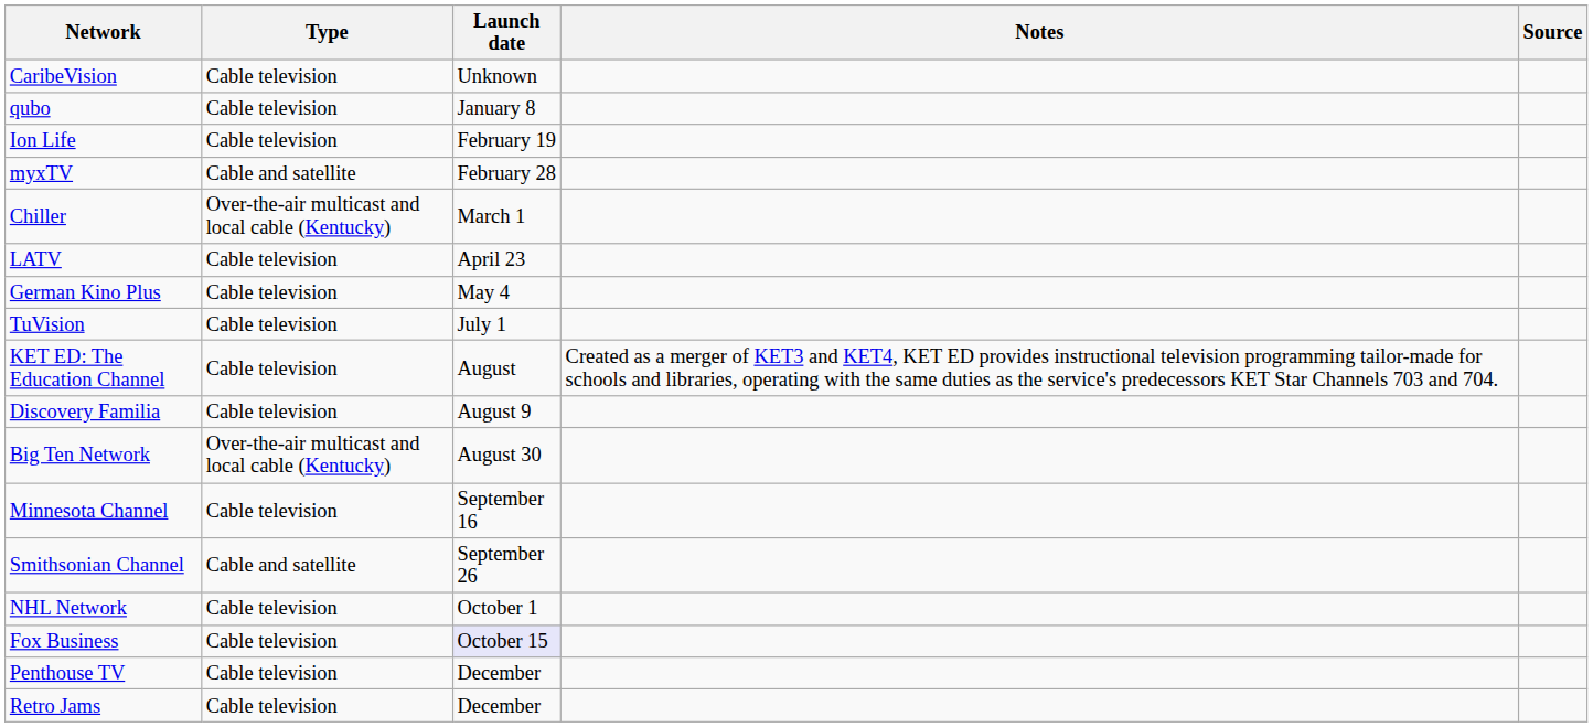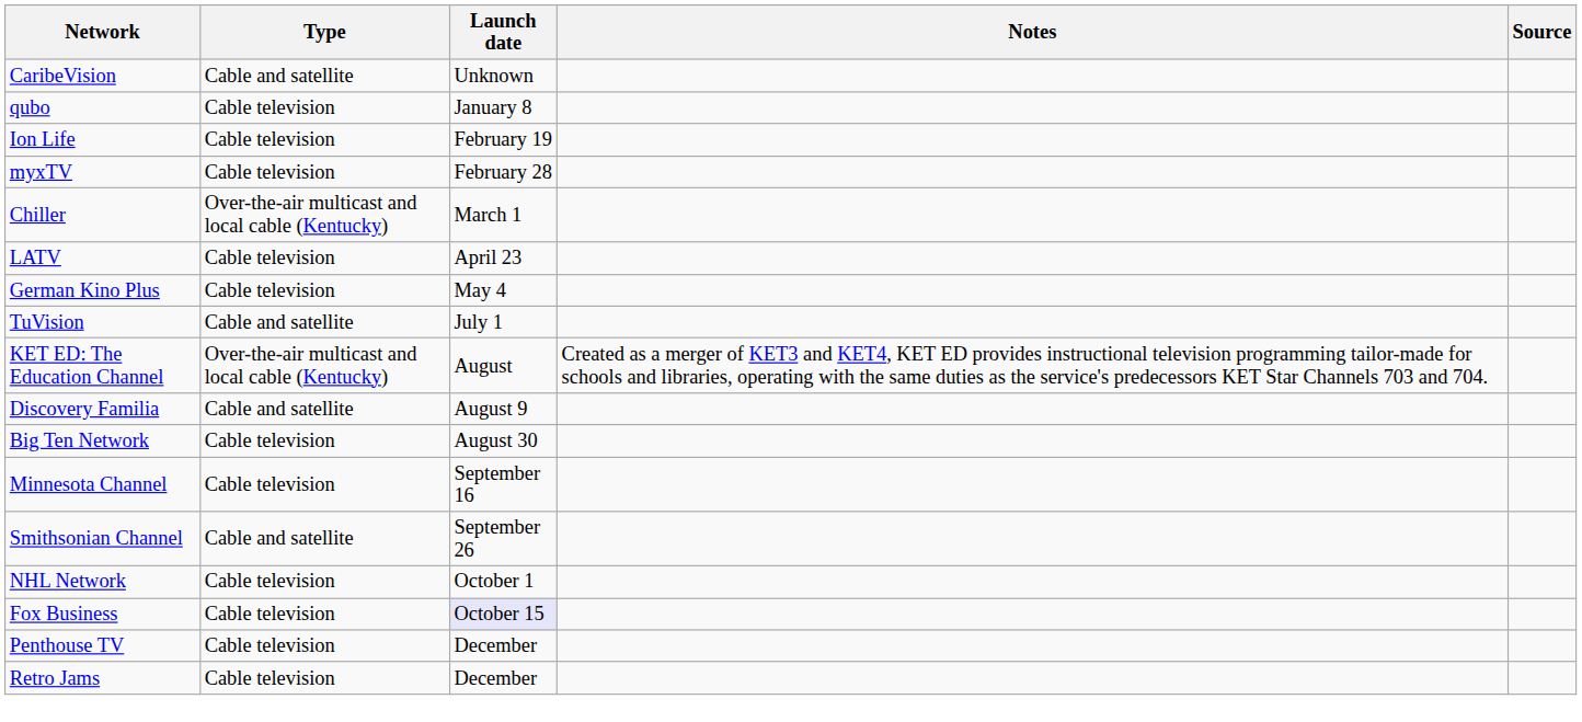 <table class="wikitable sortable">
 <tr>
 <th>Network</th>
 <th>Type</th>
 <th>Launch date</th>
 <th>Notes</th>
 <th>Source</th>
 </tr>
 <tr>
 <td><a href='#'>CaribeVision</a></td>
-<td>Cable television</td>
+<td>Cable and satellite</td>
 <td>Unknown</td>
 <td></td>
 <td></td>
 </tr>
 <tr>
 <td><a href='#'>qubo</a></td>
 <td>Cable television</td>
 <td>January 8</td>
 <td></td>
 <td></td>
 </tr>
 <tr>
 <td><a href='#'>Ion Life</a></td>
 <td>Cable television</td>
 <td>February 19</td>
 <td></td>
 <td></td>
 </tr>
 <tr>
 <td><a href='#'>myxTV</a></td>
-<td>Cable and satellite</td>
+<td>Cable television</td>
 <td>February 28</td>
 <td></td>
 <td></td>
 </tr>
 <tr>
 <td><a href='#'>Chiller</a></td>
 <td>Over-the-air multicast and local cable (<a href='#'>Kentucky</a>)</td>
 <td>March 1</td>
 <td></td>
 <td></td>
 </tr>
 <tr>
 <td><a href='#'>LATV</a></td>
 <td>Cable television</td>
 <td>April 23</td>
 <td></td>
 <td></td>
 </tr>
 <tr>
 <td><a href='#'>German Kino Plus</a></td>
 <td>Cable television</td>
 <td>May 4</td>
 <td></td>
 <td></td>
 </tr>
 <tr>
 <td><a href='#'>TuVision</a></td>
-<td>Cable television</td>
+<td>Cable and satellite</td>
 <td>July 1</td>
 <td></td>
 <td></td>
 </tr>
 <tr>
 <td><a href='#'>KET ED: The Education Channel</a></td>
-<td>Cable television</td>
+<td>Over-the-air multicast and local cable (<a href='#'>Kentucky</a>)</td>
 <td>August</td>
 <td>Created as a merger of <a href='#'>KET3</a> and <a href='#'>KET4</a>, KET ED provides instructional television programming tailor-made for schools and libraries, operating with the same duties as the service's predecessors KET Star Channels 703 and 704.</td>
 <td></td>
 </tr>
 <tr>
 <td><a href='#'>Discovery Familia</a></td>
-<td>Cable television</td>
+<td>Cable and satellite</td>
 <td>August 9</td>
 <td></td>
 <td></td>
 </tr>
 <tr>
 <td><a href='#'>Big Ten Network</a></td>
-<td>Over-the-air multicast and local cable (<a href='#'>Kentucky</a>)</td>
+<td>Cable television</td>
 <td>August 30</td>
 <td></td>
 <td></td>
 </tr>
 <tr>
 <td><a href='#'>Minnesota Channel</a></td>
 <td>Cable television</td>
 <td>September 16</td>
 <td></td>
 <td></td>
 </tr>
 <tr>
 <td><a href='#'>Smithsonian Channel</a></td>
 <td>Cable and satellite</td>
 <td>September 26</td>
 <td></td>
 <td></td>
 </tr>
 <tr>
 <td><a href='#'>NHL Network</a></td>
 <td>Cable television</td>
 <td>October 1</td>
 <td></td>
 <td></td>
 </tr>
 <tr>
 <td><a href='#'>Fox Business</a></td>
 <td>Cable television</td>
 <td style="background: lavender;">October 15</td>
 <td></td>
 <td></td>
 </tr>
 <tr>
 <td><a href='#'>Penthouse TV</a></td>
 <td>Cable television</td>
 <td>December</td>
 <td></td>
 <td></td>
 </tr>
 <tr>
 <td><a href='#'>Retro Jams</a></td>
 <td>Cable television</td>
 <td>December</td>
 <td></td>
 <td></td>
 </tr>
 </table>
